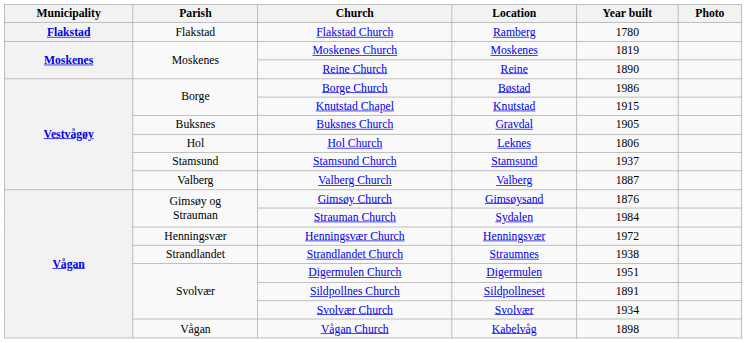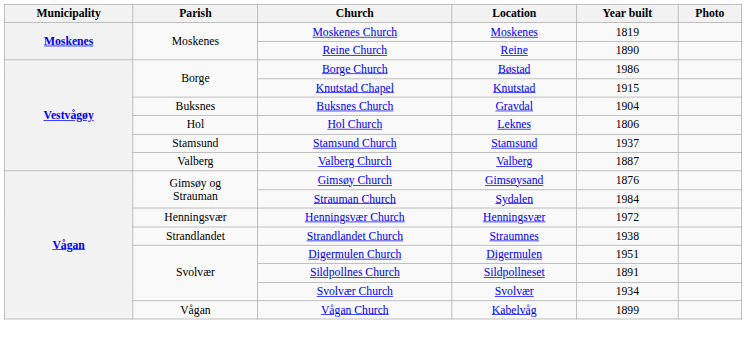 <table class="wikitable" style="text-align: center; width: 80%;">
 <tr>
 <th>Municipality</th>
 <th>Parish </th>
 <th>Church</th>
 <th>Location</th>
 <th>Year built</th>
 <th>Photo</th>
-</tr>
-<tr>
-<th rowspan="1"><a href='#'>Flakstad</a></th>
-<td>Flakstad</td>
-<td><a href='#'>Flakstad Church</a></td>
-<td><a href='#'>Ramberg</a></td>
-<td>1780</td>
-<td></td>
 </tr>
 <tr>
 <th rowspan="2"><a href='#'>Moskenes</a></th>
 <td rowspan="2">Moskenes</td>
 <td><a href='#'>Moskenes Church</a></td>
 <td><a href='#'>Moskenes</a></td>
 <td>1819</td>
 <td></td>
 </tr>
 <tr>
 <td><a href='#'>Reine Church</a></td>
 <td><a href='#'>Reine</a></td>
 <td>1890</td>
 <td></td>
 </tr>
 <tr>
 <th rowspan="6"><a href='#'>Vestvågøy</a></th>
 <td rowspan="2">Borge</td>
 <td><a href='#'>Borge Church</a></td>
 <td><a href='#'>Bøstad</a></td>
 <td>1986</td>
 <td></td>
 </tr>
 <tr>
 <td><a href='#'>Knutstad Chapel</a></td>
 <td><a href='#'>Knutstad</a></td>
 <td>1915</td>
 <td></td>
 </tr>
 <tr>
 <td>Buksnes</td>
 <td><a href='#'>Buksnes Church</a></td>
 <td><a href='#'>Gravdal</a></td>
-<td>1905</td>
+<td>1904</td>
 <td></td>
 </tr>
 <tr>
 <td>Hol</td>
 <td><a href='#'>Hol Church</a></td>
 <td><a href='#'>Leknes</a></td>
 <td>1806</td>
 <td></td>
 </tr>
 <tr>
 <td>Stamsund</td>
 <td><a href='#'>Stamsund Church</a></td>
 <td><a href='#'>Stamsund</a></td>
 <td>1937</td>
 <td></td>
 </tr>
 <tr>
 <td>Valberg</td>
 <td><a href='#'>Valberg Church</a></td>
 <td><a href='#'>Valberg</a></td>
 <td>1887</td>
 <td></td>
 </tr>
 <tr>
 <th rowspan="8"><a href='#'>Vågan</a></th>
 <td rowspan="2">Gimsøy og<br>Strauman</td>
 <td><a href='#'>Gimsøy Church</a></td>
 <td><a href='#'>Gimsøysand</a></td>
 <td>1876</td>
 <td></td>
 </tr>
 <tr>
 <td><a href='#'>Strauman Church</a></td>
 <td><a href='#'>Sydalen</a></td>
 <td>1984</td>
 <td></td>
 </tr>
 <tr>
 <td>Henningsvær</td>
 <td><a href='#'>Henningsvær Church</a></td>
 <td><a href='#'>Henningsvær</a></td>
 <td>1972</td>
 <td></td>
 </tr>
 <tr>
 <td>Strandlandet</td>
 <td><a href='#'>Strandlandet Church</a></td>
 <td><a href='#'>Straumnes</a></td>
 <td>1938</td>
 <td></td>
 </tr>
 <tr>
 <td rowspan="3">Svolvær</td>
 <td><a href='#'>Digermulen Church</a></td>
 <td><a href='#'>Digermulen</a></td>
 <td>1951</td>
 <td></td>
 </tr>
 <tr>
 <td><a href='#'>Sildpollnes Church</a></td>
 <td><a href='#'>Sildpollneset</a></td>
 <td>1891</td>
 <td></td>
 </tr>
 <tr>
 <td><a href='#'>Svolvær Church</a></td>
 <td><a href='#'>Svolvær</a></td>
 <td>1934</td>
 <td></td>
 </tr>
 <tr>
 <td>Vågan</td>
 <td><a href='#'>Vågan Church</a></td>
 <td><a href='#'>Kabelvåg</a></td>
-<td>1898</td>
+<td>1899</td>
 <td></td>
 </tr>
 </table>
